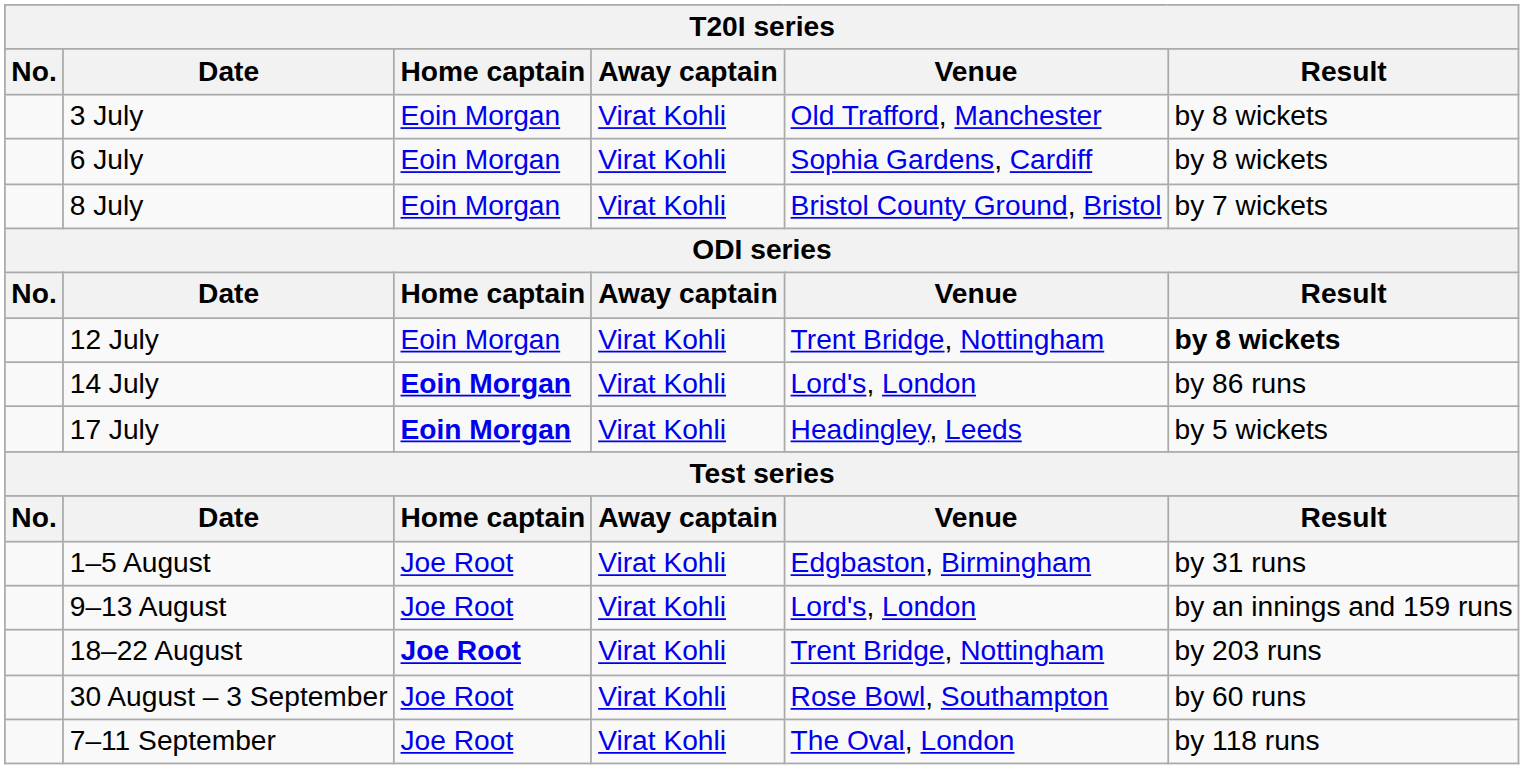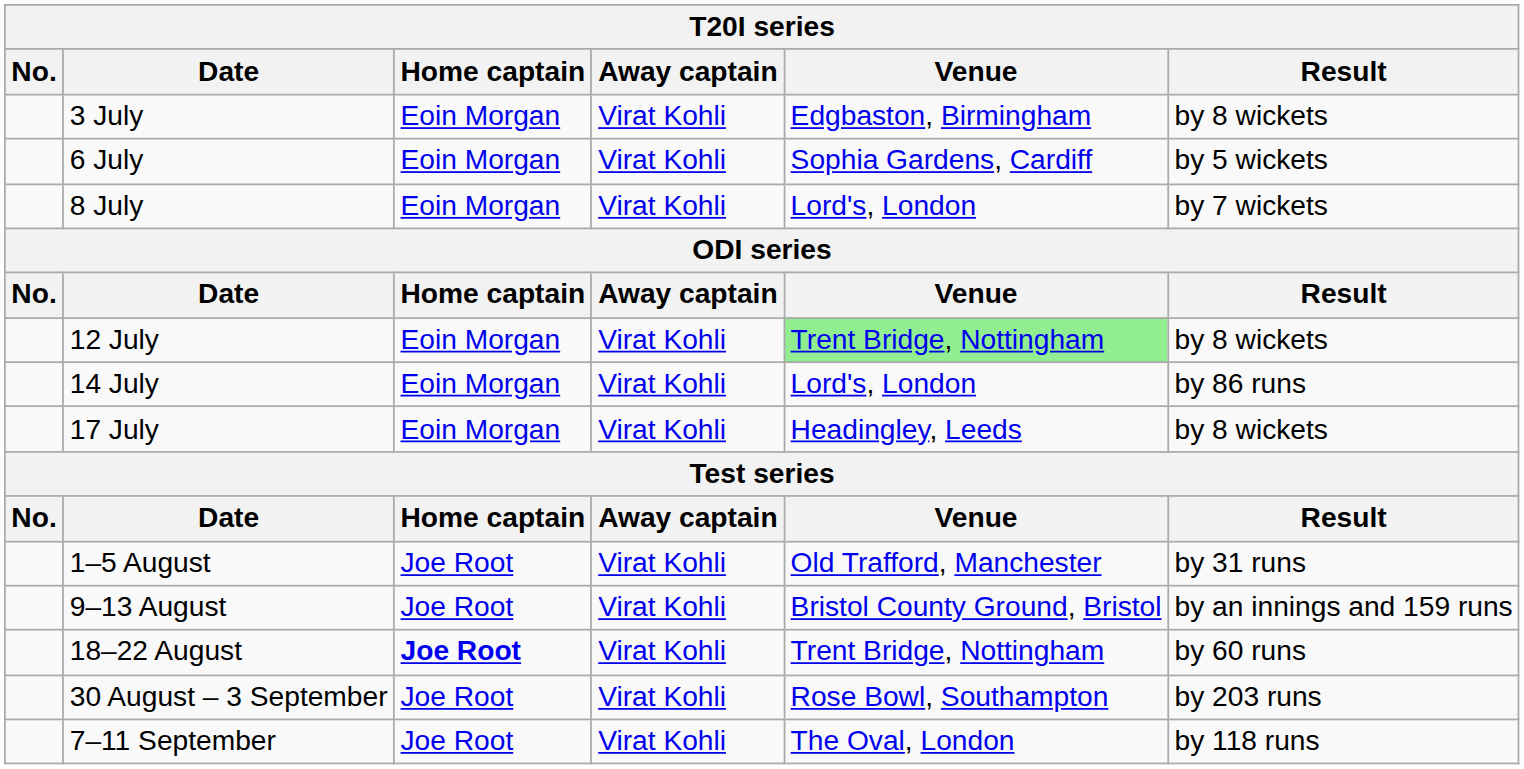 <table class="wikitable">
 <tr>
 <th colspan="9">T20I series</th>
 </tr>
 <tr>
 <th>No.</th>
 <th>Date</th>
 <th>Home captain</th>
 <th>Away captain</th>
 <th>Venue</th>
 <th>Result</th>
 </tr>
 <tr>
 <td></td>
 <td>3 July</td>
 <td><a href='#'>Eoin Morgan</a></td>
 <td><a href='#'>Virat Kohli</a></td>
-<td><a href='#'>Old Trafford</a>, <a href='#'>Manchester</a></td>
+<td><a href='#'>Edgbaston</a>, <a href='#'>Birmingham</a></td>
 <td> by 8 wickets</td>
 </tr>
 <tr>
 <td></td>
 <td>6 July</td>
 <td><a href='#'>Eoin Morgan</a></td>
 <td><a href='#'>Virat Kohli</a></td>
 <td><a href='#'>Sophia Gardens</a>, <a href='#'>Cardiff</a></td>
-<td> by 8 wickets</td>
+<td> by 5 wickets</td>
 </tr>
 <tr>
 <td></td>
 <td>8 July</td>
 <td><a href='#'>Eoin Morgan</a></td>
 <td><a href='#'>Virat Kohli</a></td>
-<td><a href='#'>Bristol County Ground</a>, <a href='#'>Bristol</a></td>
+<td><a href='#'>Lord's</a>, <a href='#'>London</a></td>
 <td> by 7 wickets</td>
 </tr>
 <tr>
 <th colspan="9">ODI series</th>
 </tr>
 <tr>
 <th>No.</th>
 <th>Date</th>
 <th>Home captain</th>
 <th>Away captain</th>
 <th>Venue</th>
 <th>Result</th>
 </tr>
 <tr>
 <td></td>
 <td>12 July</td>
 <td><a href='#'>Eoin Morgan</a></td>
 <td><a href='#'>Virat Kohli</a></td>
-<td><a href='#'>Trent Bridge</a>, <a href='#'>Nottingham</a></td>
-<td><strong> by 8 wickets</strong></td>
+<td style="background: lightgreen;"><a href='#'>Trent Bridge</a>, <a href='#'>Nottingham</a></td>
+<td> by 8 wickets</td>
 </tr>
 <tr>
 <td></td>
 <td>14 July</td>
-<td><strong><a href='#'>Eoin Morgan</a></strong></td>
+<td><a href='#'>Eoin Morgan</a></td>
 <td><a href='#'>Virat Kohli</a></td>
 <td><a href='#'>Lord's</a>, <a href='#'>London</a></td>
 <td> by 86 runs</td>
 </tr>
 <tr>
 <td></td>
 <td>17 July</td>
-<td><strong><a href='#'>Eoin Morgan</a></strong></td>
+<td><a href='#'>Eoin Morgan</a></td>
 <td><a href='#'>Virat Kohli</a></td>
 <td><a href='#'>Headingley</a>, <a href='#'>Leeds</a></td>
-<td> by 5 wickets</td>
+<td> by 8 wickets</td>
 </tr>
 <tr>
 <th colspan="9">Test series</th>
 </tr>
 <tr>
 <th>No.</th>
 <th>Date</th>
 <th>Home captain</th>
 <th>Away captain</th>
 <th>Venue</th>
 <th>Result</th>
 </tr>
 <tr>
 <td></td>
 <td>1–5 August</td>
 <td><a href='#'>Joe Root</a></td>
 <td><a href='#'>Virat Kohli</a></td>
-<td><a href='#'>Edgbaston</a>, <a href='#'>Birmingham</a></td>
+<td><a href='#'>Old Trafford</a>, <a href='#'>Manchester</a></td>
 <td> by 31 runs</td>
 </tr>
 <tr>
 <td></td>
 <td>9–13 August</td>
 <td><a href='#'>Joe Root</a></td>
 <td><a href='#'>Virat Kohli</a></td>
-<td><a href='#'>Lord's</a>, <a href='#'>London</a></td>
+<td><a href='#'>Bristol County Ground</a>, <a href='#'>Bristol</a></td>
 <td> by an innings and 159 runs</td>
 </tr>
 <tr>
 <td></td>
 <td>18–22 August</td>
 <td><strong><a href='#'>Joe Root</a></strong></td>
 <td><a href='#'>Virat Kohli</a></td>
 <td><a href='#'>Trent Bridge</a>, <a href='#'>Nottingham</a></td>
-<td> by 203 runs</td>
+<td> by 60 runs</td>
 </tr>
 <tr>
 <td></td>
 <td>30 August – 3 September</td>
 <td><a href='#'>Joe Root</a></td>
 <td><a href='#'>Virat Kohli</a></td>
 <td><a href='#'>Rose Bowl</a>, <a href='#'>Southampton</a></td>
-<td> by 60 runs</td>
+<td> by 203 runs</td>
 </tr>
 <tr>
 <td></td>
 <td>7–11 September</td>
 <td><a href='#'>Joe Root</a></td>
 <td><a href='#'>Virat Kohli</a></td>
 <td><a href='#'>The Oval</a>, <a href='#'>London</a></td>
 <td> by 118 runs</td>
 </tr>
 </table>
